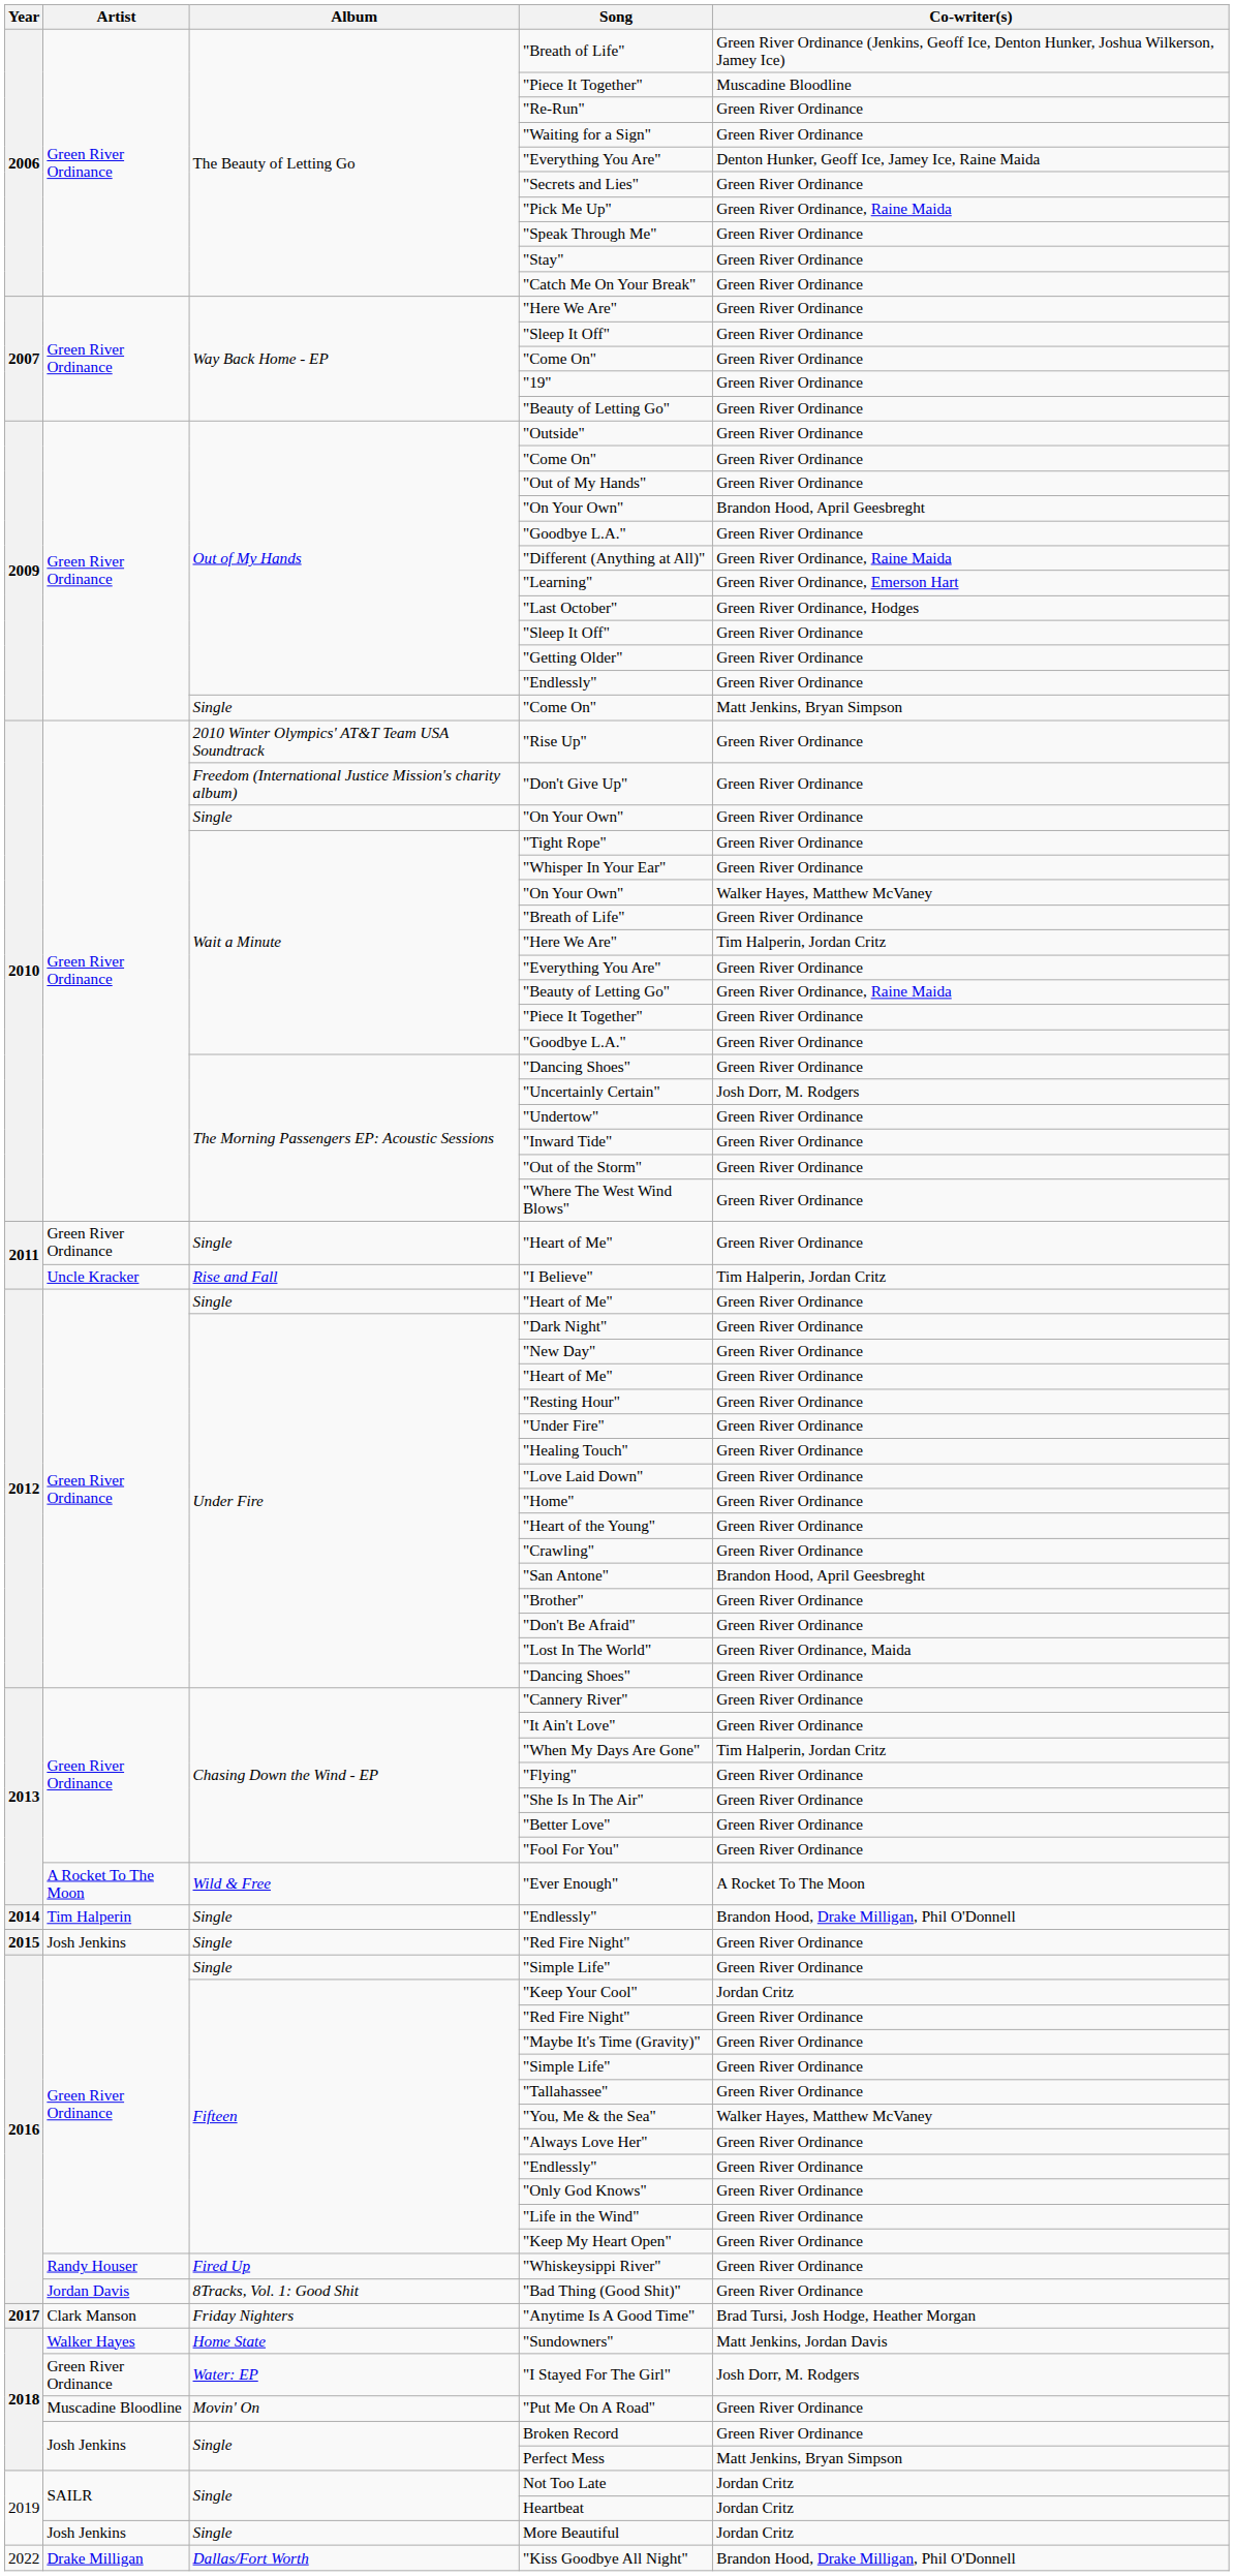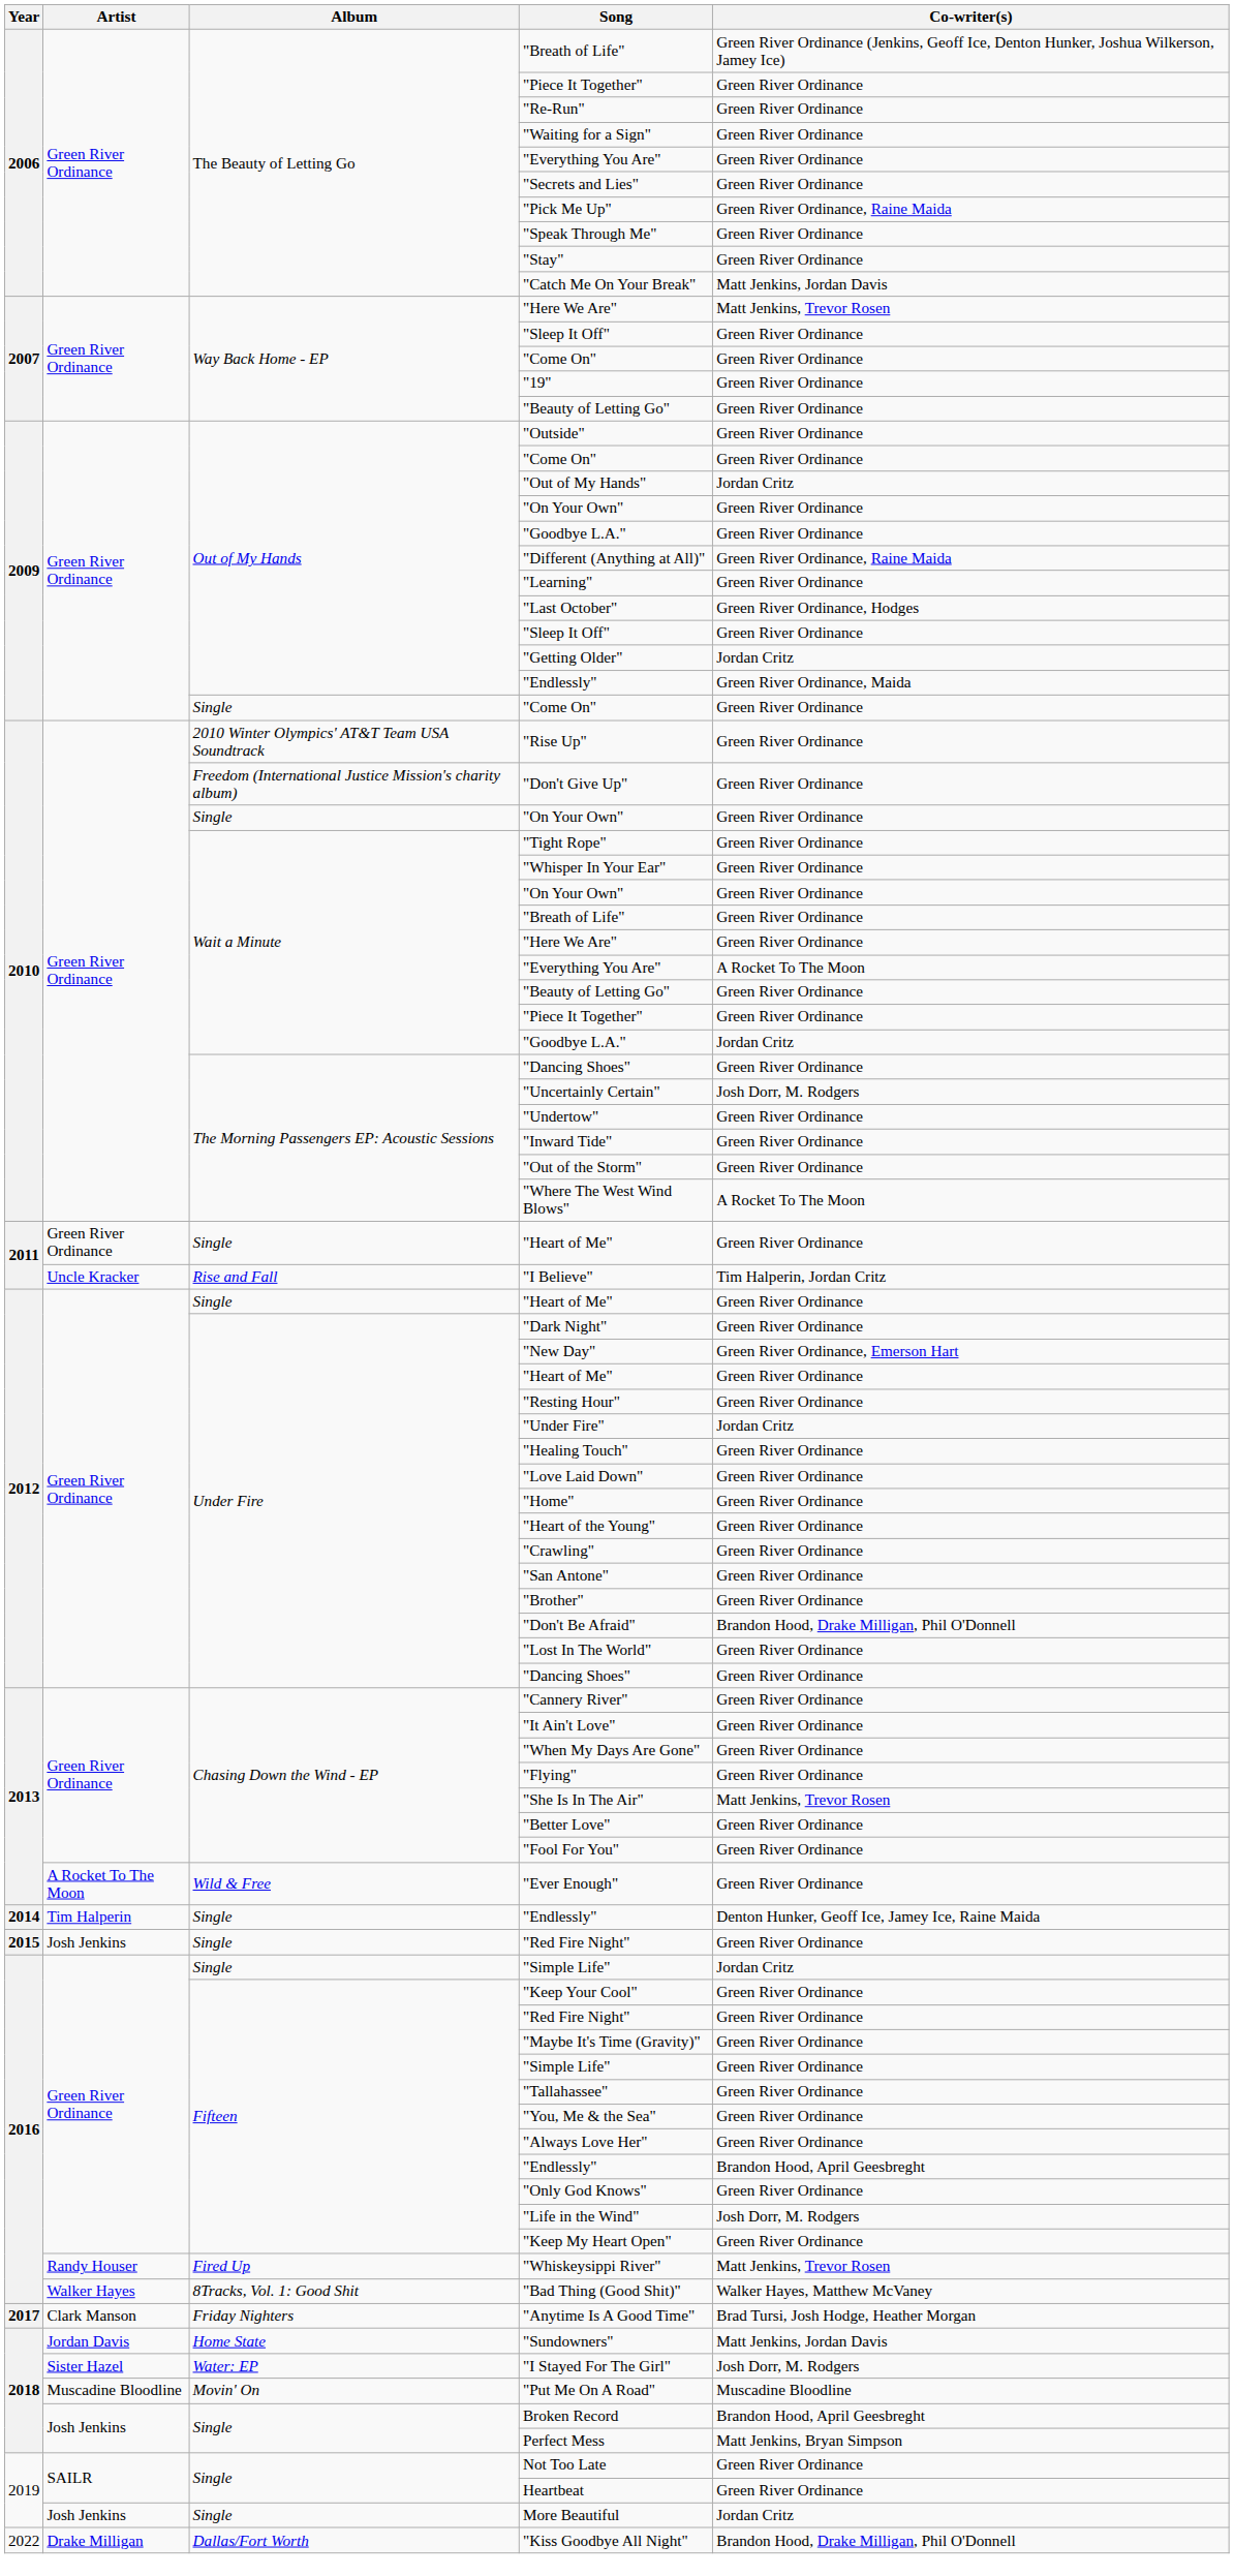 <table class="wikitable">
 <tr>
 <th>Year</th>
 <th>Artist</th>
 <th>Album</th>
 <th>Song</th>
 <th>Co-writer(s)</th>
 </tr>
 <tr>
 <th rowspan="10">2006</th>
 <td rowspan="10"><a href='#'>Green River Ordinance</a></td>
 <td rowspan="10">The Beauty of Letting Go</td>
 <td>"Breath of Life"</td>
 <td>Green River Ordinance (Jenkins, Geoff Ice, Denton Hunker, Joshua Wilkerson, Jamey Ice)</td>
 </tr>
 <tr>
 <td>"Piece It Together"</td>
-<td>Muscadine Bloodline</td>
+<td>Green River Ordinance</td>
 </tr>
 <tr>
 <td>"Re-Run"</td>
 <td>Green River Ordinance</td>
 </tr>
 <tr>
 <td>"Waiting for a Sign"</td>
 <td>Green River Ordinance</td>
 </tr>
 <tr>
 <td>"Everything You Are"</td>
-<td>Denton Hunker, Geoff Ice, Jamey Ice, Raine Maida</td>
+<td>Green River Ordinance</td>
 </tr>
 <tr>
 <td>"Secrets and Lies"</td>
 <td>Green River Ordinance</td>
 </tr>
 <tr>
 <td>"Pick Me Up"</td>
 <td>Green River Ordinance, <a href='#'>Raine Maida</a></td>
 </tr>
 <tr>
 <td>"Speak Through Me"</td>
 <td>Green River Ordinance</td>
 </tr>
 <tr>
 <td>"Stay"</td>
 <td>Green River Ordinance</td>
 </tr>
 <tr>
 <td>"Catch Me On Your Break"</td>
-<td>Green River Ordinance</td>
+<td>Matt Jenkins, Jordan Davis</td>
 </tr>
 <tr>
 <th rowspan="5">2007</th>
 <td rowspan="5"><a href='#'>Green River Ordinance</a></td>
 <td rowspan="5"><em>Way Back Home - EP</em></td>
 <td>"Here We Are"</td>
-<td>Green River Ordinance</td>
+<td>Matt Jenkins, <a href='#'>Trevor Rosen</a></td>
 </tr>
 <tr>
 <td>"Sleep It Off"</td>
 <td>Green River Ordinance</td>
 </tr>
 <tr>
 <td>"Come On"</td>
 <td>Green River Ordinance</td>
 </tr>
 <tr>
 <td>"19"</td>
 <td>Green River Ordinance</td>
 </tr>
 <tr>
 <td>"Beauty of Letting Go"</td>
 <td>Green River Ordinance</td>
 </tr>
 <tr>
 <th rowspan="12">2009</th>
 <td rowspan="12"><a href='#'>Green River Ordinance</a></td>
 <td rowspan="11"><em><a href='#'>Out of My Hands</a></em></td>
 <td>"Outside"</td>
 <td>Green River Ordinance</td>
 </tr>
 <tr>
 <td>"Come On"</td>
 <td>Green River Ordinance</td>
 </tr>
 <tr>
 <td>"Out of My Hands"</td>
-<td>Green River Ordinance</td>
+<td>Jordan Critz</td>
 </tr>
 <tr>
 <td>"On Your Own"</td>
-<td>Brandon Hood, April Geesbreght</td>
+<td>Green River Ordinance</td>
 </tr>
 <tr>
 <td>"Goodbye L.A."</td>
 <td>Green River Ordinance</td>
 </tr>
 <tr>
 <td>"Different (Anything at All)"</td>
 <td>Green River Ordinance, <a href='#'>Raine Maida</a></td>
 </tr>
 <tr>
 <td>"Learning"</td>
-<td>Green River Ordinance, <a href='#'>Emerson Hart</a></td>
+<td>Green River Ordinance</td>
 </tr>
 <tr>
 <td>"Last October"</td>
 <td>Green River Ordinance, Hodges</td>
 </tr>
 <tr>
 <td>"Sleep It Off"</td>
 <td>Green River Ordinance</td>
 </tr>
 <tr>
 <td>"Getting Older"</td>
-<td>Green River Ordinance</td>
+<td>Jordan Critz</td>
 </tr>
 <tr>
 <td>"Endlessly"</td>
-<td>Green River Ordinance</td>
+<td>Green River Ordinance, Maida</td>
 </tr>
 <tr>
 <td><em>Single</em></td>
 <td>"Come On"</td>
-<td>Matt Jenkins, Bryan Simpson</td>
+<td>Green River Ordinance</td>
 </tr>
 <tr>
 <th rowspan="18">2010</th>
 <td rowspan="18"><a href='#'>Green River Ordinance</a></td>
 <td><em>2010 Winter Olympics' AT&T Team USA Soundtrack</em></td>
 <td>"Rise Up"</td>
 <td>Green River Ordinance</td>
 </tr>
 <tr>
 <td><em>Freedom (International Justice Mission's charity album)</em></td>
 <td>"Don't Give Up"</td>
 <td>Green River Ordinance</td>
 </tr>
 <tr>
 <td><em>Single</em></td>
 <td>"On Your Own"</td>
 <td>Green River Ordinance</td>
 </tr>
 <tr>
 <td rowspan="9"><em>Wait a Minute</em></td>
 <td>"Tight Rope"</td>
 <td>Green River Ordinance</td>
 </tr>
 <tr>
 <td>"Whisper In Your Ear"</td>
 <td>Green River Ordinance</td>
 </tr>
 <tr>
 <td>"On Your Own"</td>
-<td>Walker Hayes, Matthew McVaney</td>
+<td>Green River Ordinance</td>
 </tr>
 <tr>
 <td>"Breath of Life"</td>
 <td>Green River Ordinance</td>
 </tr>
 <tr>
 <td>"Here We Are"</td>
-<td>Tim Halperin, Jordan Critz</td>
+<td>Green River Ordinance</td>
 </tr>
 <tr>
 <td>"Everything You Are"</td>
-<td>Green River Ordinance</td>
+<td>A Rocket To The Moon</td>
 </tr>
 <tr>
 <td>"Beauty of Letting Go"</td>
-<td>Green River Ordinance, <a href='#'>Raine Maida</a></td>
+<td>Green River Ordinance</td>
 </tr>
 <tr>
 <td>"Piece It Together"</td>
 <td>Green River Ordinance</td>
 </tr>
 <tr>
 <td>"Goodbye L.A."</td>
-<td>Green River Ordinance</td>
+<td>Jordan Critz</td>
 </tr>
 <tr>
 <td rowspan="6"><em>The Morning Passengers EP: Acoustic Sessions</em></td>
 <td>"Dancing Shoes"</td>
 <td>Green River Ordinance</td>
 </tr>
 <tr>
 <td>"Uncertainly Certain"</td>
 <td>Josh Dorr, M. Rodgers</td>
 </tr>
 <tr>
 <td>"Undertow"</td>
 <td>Green River Ordinance</td>
 </tr>
 <tr>
 <td>"Inward Tide"</td>
 <td>Green River Ordinance</td>
 </tr>
 <tr>
 <td>"Out of the Storm"</td>
 <td>Green River Ordinance</td>
 </tr>
 <tr>
 <td>"Where The West Wind Blows"</td>
-<td>Green River Ordinance</td>
+<td>A Rocket To The Moon</td>
 </tr>
 <tr>
 <th rowspan="2">2011</th>
 <td>Green River Ordinance</td>
 <td><em>Single</em></td>
 <td>"Heart of Me"</td>
 <td>Green River Ordinance</td>
 </tr>
 <tr>
 <td><a href='#'>Uncle Kracker</a></td>
 <td><em><a href='#'>Rise and Fall</a></em></td>
 <td>"I Believe"</td>
 <td>Tim Halperin, Jordan Critz</td>
 </tr>
 <tr>
 <th rowspan="16">2012</th>
 <td rowspan="16"><a href='#'>Green River Ordinance</a></td>
 <td><em>Single</em></td>
 <td>"Heart of Me"</td>
 <td>Green River Ordinance</td>
 </tr>
 <tr>
 <td rowspan="15"><em>Under Fire</em></td>
 <td>"Dark Night"</td>
 <td>Green River Ordinance</td>
 </tr>
 <tr>
 <td>"New Day"</td>
-<td>Green River Ordinance</td>
+<td>Green River Ordinance, <a href='#'>Emerson Hart</a></td>
 </tr>
 <tr>
 <td>"Heart of Me"</td>
 <td>Green River Ordinance</td>
 </tr>
 <tr>
 <td>"Resting Hour"</td>
 <td>Green River Ordinance</td>
 </tr>
 <tr>
 <td>"Under Fire"</td>
-<td>Green River Ordinance</td>
+<td>Jordan Critz</td>
 </tr>
 <tr>
 <td>"Healing Touch"</td>
 <td>Green River Ordinance</td>
 </tr>
 <tr>
 <td>"Love Laid Down"</td>
 <td>Green River Ordinance</td>
 </tr>
 <tr>
 <td>"Home"</td>
 <td>Green River Ordinance</td>
 </tr>
 <tr>
 <td>"Heart of the Young"</td>
 <td>Green River Ordinance</td>
 </tr>
 <tr>
 <td>"Crawling"</td>
 <td>Green River Ordinance</td>
 </tr>
 <tr>
 <td>"San Antone"</td>
-<td>Brandon Hood, April Geesbreght</td>
+<td>Green River Ordinance</td>
 </tr>
 <tr>
 <td>"Brother"</td>
 <td>Green River Ordinance</td>
 </tr>
 <tr>
 <td>"Don't Be Afraid"</td>
-<td>Green River Ordinance</td>
+<td>Brandon Hood, <a href='#'>Drake Milligan</a>, Phil O'Donnell</td>
 </tr>
 <tr>
 <td>"Lost In The World"</td>
-<td>Green River Ordinance, Maida</td>
+<td>Green River Ordinance</td>
 </tr>
 <tr>
 <td>"Dancing Shoes"</td>
 <td>Green River Ordinance</td>
 </tr>
 <tr>
 <th rowspan="8">2013</th>
 <td rowspan="7"><a href='#'>Green River Ordinance</a></td>
 <td rowspan="7"><em>Chasing Down the Wind - EP</em></td>
 <td>"Cannery River"</td>
 <td>Green River Ordinance</td>
 </tr>
 <tr>
 <td>"It Ain't Love"</td>
 <td>Green River Ordinance</td>
 </tr>
 <tr>
 <td>"When My Days Are Gone"</td>
-<td>Tim Halperin, Jordan Critz</td>
+<td>Green River Ordinance</td>
 </tr>
 <tr>
 <td>"Flying"</td>
 <td>Green River Ordinance</td>
 </tr>
 <tr>
 <td>"She Is In The Air"</td>
-<td>Green River Ordinance</td>
+<td>Matt Jenkins, <a href='#'>Trevor Rosen</a></td>
 </tr>
 <tr>
 <td>"Better Love"</td>
 <td>Green River Ordinance</td>
 </tr>
 <tr>
 <td>"Fool For You"</td>
 <td>Green River Ordinance</td>
 </tr>
 <tr>
 <td><a href='#'>A Rocket To The Moon</a></td>
 <td><em><a href='#'>Wild & Free</a></em></td>
 <td>"Ever Enough"</td>
-<td>A Rocket To The Moon</td>
+<td>Green River Ordinance</td>
 </tr>
 <tr>
 <th rowspan="1">2014</th>
 <td><a href='#'>Tim Halperin</a></td>
 <td><em>Single</em></td>
 <td>"Endlessly"</td>
-<td>Brandon Hood, <a href='#'>Drake Milligan</a>, Phil O'Donnell</td>
+<td>Denton Hunker, Geoff Ice, Jamey Ice, Raine Maida</td>
 </tr>
 <tr>
 <th rowspan="1">2015</th>
 <td>Josh Jenkins</td>
 <td><em>Single</em></td>
 <td>"Red Fire Night"</td>
 <td>Green River Ordinance</td>
 </tr>
 <tr>
 <th rowspan="14">2016</th>
 <td rowspan="12"><a href='#'>Green River Ordinance</a></td>
 <td><em>Single</em></td>
 <td>"Simple Life"</td>
-<td>Green River Ordinance</td>
+<td>Jordan Critz</td>
 </tr>
 <tr>
 <td rowspan="11"><em><a href='#'>Fifteen</a></em></td>
 <td>"Keep Your Cool"</td>
-<td>Jordan Critz</td>
+<td>Green River Ordinance</td>
 </tr>
 <tr>
 <td>"Red Fire Night"</td>
 <td>Green River Ordinance</td>
 </tr>
 <tr>
 <td>"Maybe It's Time (Gravity)"</td>
 <td>Green River Ordinance</td>
 </tr>
 <tr>
 <td>"Simple Life"</td>
 <td>Green River Ordinance</td>
 </tr>
 <tr>
 <td>"Tallahassee"</td>
 <td>Green River Ordinance</td>
 </tr>
 <tr>
 <td>"You, Me & the Sea"</td>
-<td>Walker Hayes, Matthew McVaney</td>
+<td>Green River Ordinance</td>
 </tr>
 <tr>
 <td>"Always Love Her"</td>
 <td>Green River Ordinance</td>
 </tr>
 <tr>
 <td>"Endlessly"</td>
-<td>Green River Ordinance</td>
+<td>Brandon Hood, April Geesbreght</td>
 </tr>
 <tr>
 <td>"Only God Knows"</td>
 <td>Green River Ordinance</td>
 </tr>
 <tr>
 <td>"Life in the Wind"</td>
-<td>Green River Ordinance</td>
+<td>Josh Dorr, M. Rodgers</td>
 </tr>
 <tr>
 <td>"Keep My Heart Open"</td>
 <td>Green River Ordinance</td>
 </tr>
 <tr>
 <td><a href='#'>Randy Houser</a></td>
 <td><em><a href='#'>Fired Up</a></em></td>
 <td>"Whiskeysippi River"</td>
-<td>Green River Ordinance</td>
+<td>Matt Jenkins, <a href='#'>Trevor Rosen</a></td>
 </tr>
 <tr>
-<td><a href='#'>Jordan Davis</a></td>
+<td><a href='#'>Walker Hayes</a></td>
 <td><em>8Tracks, Vol. 1: Good Shit</em></td>
 <td>"Bad Thing (Good Shit)"</td>
-<td>Green River Ordinance</td>
+<td>Walker Hayes, Matthew McVaney</td>
 </tr>
 <tr>
 <th rowspan="1">2017</th>
 <td>Clark Manson</td>
 <td><em>Friday Nighters</em></td>
 <td>"Anytime Is A Good Time"</td>
 <td>Brad Tursi, Josh Hodge, Heather Morgan</td>
 </tr>
 <tr>
 <th rowspan="5">2018</th>
-<td><a href='#'>Walker Hayes</a></td>
+<td><a href='#'>Jordan Davis</a></td>
 <td><em><a href='#'>Home State</a></em></td>
 <td>"Sundowners"</td>
 <td>Matt Jenkins, Jordan Davis</td>
 </tr>
 <tr>
-<td>Green River Ordinance</td>
+<td><a href='#'>Sister Hazel</a></td>
 <td><em><a href='#'>Water: EP</a></em></td>
 <td>"I Stayed For The Girl"</td>
 <td>Josh Dorr, M. Rodgers</td>
 </tr>
 <tr>
 <td>Muscadine Bloodline</td>
 <td><em>Movin' On</em></td>
 <td>"Put Me On A Road"</td>
-<td>Green River Ordinance</td>
+<td>Muscadine Bloodline</td>
 </tr>
 <tr>
 <td rowspan="2">Josh Jenkins</td>
 <td rowspan="2"><em>Single</em></td>
 <td>Broken Record</td>
-<td>Green River Ordinance</td>
+<td>Brandon Hood, April Geesbreght</td>
 </tr>
 <tr>
 <td>Perfect Mess</td>
 <td>Matt Jenkins, Bryan Simpson</td>
 </tr>
 <tr>
 <td rowspan="3">2019</td>
 <td rowspan="2">SAILR</td>
 <td rowspan="2"><em>Single</em></td>
 <td>Not Too Late</td>
-<td>Jordan Critz</td>
+<td>Green River Ordinance</td>
 </tr>
 <tr>
 <td>Heartbeat</td>
-<td>Jordan Critz</td>
+<td>Green River Ordinance</td>
 </tr>
 <tr>
 <td>Josh Jenkins</td>
 <td><em>Single</em></td>
 <td>More Beautiful</td>
 <td>Jordan Critz</td>
 </tr>
 <tr>
 <td>2022</td>
 <td><a href='#'>Drake Milligan</a></td>
 <td><em><a href='#'>Dallas/Fort Worth</a></em></td>
 <td>"Kiss Goodbye All Night"</td>
 <td>Brandon Hood, <a href='#'>Drake Milligan</a>, Phil O'Donnell</td>
 </tr>
 </table>
